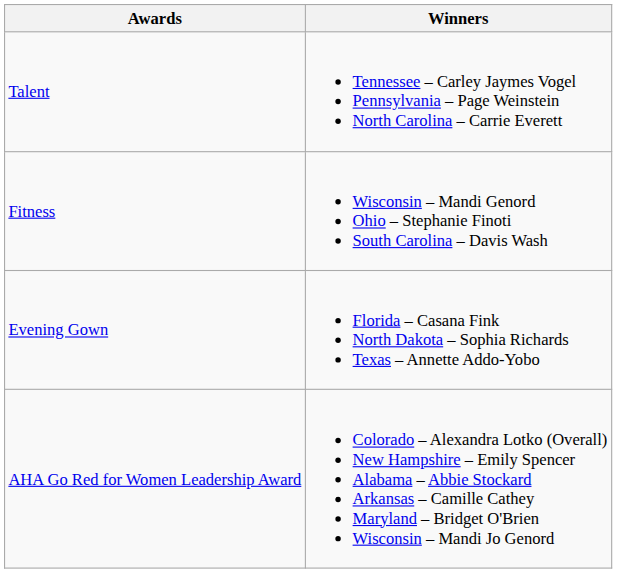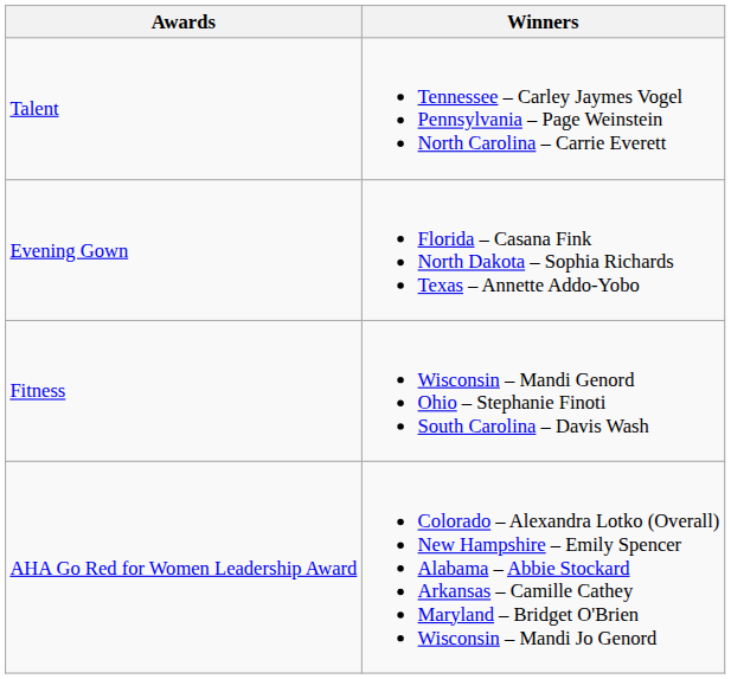 <table class="wikitable sortable" style="font-size:95%;">
 <tr>
 <th>Awards</th>
 <th>Winners</th>
 </tr>
 <tr>
 <td><a href='#'>Talent</a></td>
 <td><br><ul><li><a href='#'>Tennessee</a> – Carley Jaymes Vogel</li><li><a href='#'>Pennsylvania</a> – Page Weinstein</li><li><a href='#'>North Carolina</a> –  Carrie Everett</li></ul></td>
 </tr>
 <tr>
+<td><a href='#'>Evening Gown</a></td>
+<td><br><ul><li><a href='#'>Florida</a> –  Casana  Fink</li><li><a href='#'>North Dakota</a> – Sophia Richards</li><li><a href='#'>Texas</a> – Annette Addo-Yobo</li></ul></td>
+</tr>
+<tr>
 <td><a href='#'>Fitness</a></td>
 <td><br><ul><li><a href='#'>Wisconsin</a> – Mandi Genord</li><li><a href='#'>Ohio</a> – Stephanie Finoti</li><li><a href='#'>South Carolina</a> – Davis Wash</li></ul></td>
-</tr>
-<tr>
-<td><a href='#'>Evening Gown</a></td>
-<td><br><ul><li><a href='#'>Florida</a> –  Casana  Fink</li><li><a href='#'>North Dakota</a> – Sophia Richards</li><li><a href='#'>Texas</a> – Annette Addo-Yobo</li></ul></td>
 </tr>
 <tr>
 <td><a href='#'>AHA Go Red for Women Leadership Award</a></td>
 <td><br><ul><li><a href='#'>Colorado</a> – Alexandra Lotko (Overall)</li><li><a href='#'>New Hampshire</a> –  Emily Spencer</li><li><a href='#'>Alabama</a> –  <a href='#'>Abbie Stockard</a></li><li><a href='#'>Arkansas</a> – Camille Cathey</li><li><a href='#'>Maryland</a> –  Bridget O'Brien</li><li><a href='#'>Wisconsin</a> – Mandi Jo Genord</li></ul></td>
 </tr>
 </table>
